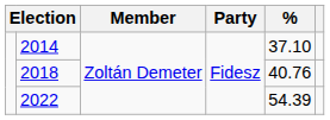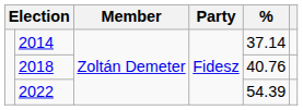 <table class=wikitable>
 <tr>
 <th colspan=2>Election</th>
 <th>Member</th>
 <th>Party</th>
 <th>%</th>
 <th></th>
 </tr>
 <tr>
 <td rowspan=3 bgcolor=></td>
 <td><a href='#'>2014</a></td>
 <td rowspan=3><a href='#'>Zoltán Demeter</a></td>
 <td rowspan=3><a href='#'>Fidesz</a></td>
-<td align=right>37.10</td>
+<td align=right>37.14</td>
 <td align=center></td>
 </tr>
 <tr>
 <td><a href='#'>2018</a></td>
 <td align=right>40.76</td>
 <td align=center></td>
 </tr>
 <tr>
 <td><a href='#'>2022</a></td>
 <td align=right>54.39</td>
 <td align=center></td>
 </tr>
 </table>
